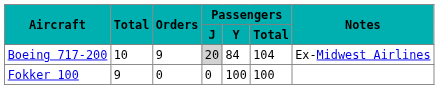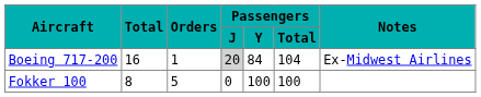 <table class="toccolours" border="1" cellpadding="3" style="border-collapse:collapse">
 <tr bgcolor=#00B0B0>
 <th rowspan=2>Aircraft</th>
 <th rowspan=2>Total</th>
 <th rowspan=2>Orders</th>
 <th colspan=3>Passengers</th>
 <th rowspan=2>Notes</th>
 </tr>
 <tr bgcolor=#00B0B0>
 <th><abbr>J</abbr></th>
 <th><abbr>Y</abbr></th>
 <th>Total</th>
 </tr>
 <tr>
 <td><a href='#'>Boeing 717-200</a></td>
-<td>10</td>
-<td>9</td>
+<td>16</td>
+<td>1</td>
 <td style="background: lightgrey;">20</td>
 <td>84</td>
 <td>104</td>
 <td>Ex-<a href='#'>Midwest Airlines</a></td>
 </tr>
 <tr>
 <td><a href='#'>Fokker 100</a></td>
-<td>9</td>
-<td>0</td>
+<td>8</td>
+<td>5</td>
 <td>0</td>
 <td>100</td>
 <td>100</td>
 <td></td>
 </tr>
 </table>
